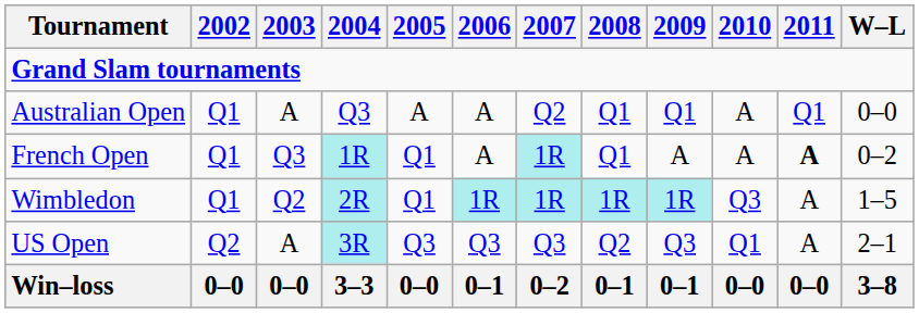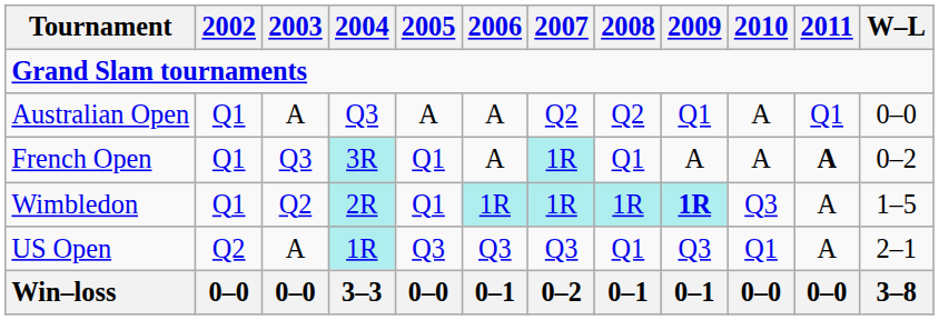 <table class=wikitable style=text-align:center;font-size:96%>
 <tr>
 <th>Tournament</th>
 <th><a href='#'>2002</a></th>
 <th><a href='#'>2003</a></th>
 <th><a href='#'>2004</a></th>
 <th><a href='#'>2005</a></th>
 <th><a href='#'>2006</a></th>
 <th><a href='#'>2007</a></th>
 <th><a href='#'>2008</a></th>
 <th><a href='#'>2009</a></th>
 <th><a href='#'>2010</a></th>
 <th><a href='#'>2011</a></th>
 <th width=35>W–L</th>
 </tr>
 <tr>
 <td colspan="12" style="text-align:left;"><strong><a href='#'>Grand Slam tournaments</a></strong></td>
 </tr>
 <tr>
 <td align=left><a href='#'>Australian Open</a></td>
 <td><a href='#'>Q1</a></td>
 <td>A</td>
 <td><a href='#'>Q3</a></td>
 <td>A</td>
 <td>A</td>
 <td><a href='#'>Q2</a></td>
-<td><a href='#'>Q1</a></td>
+<td><a href='#'>Q2</a></td>
 <td><a href='#'>Q1</a></td>
 <td>A</td>
 <td><a href='#'>Q1</a></td>
 <td>0–0</td>
 </tr>
 <tr>
 <td align=left><a href='#'>French Open</a></td>
 <td><a href='#'>Q1</a></td>
 <td><a href='#'>Q3</a></td>
-<td style="background:#afeeee;"><a href='#'>1R</a></td>
+<td style="background:#afeeee;"><a href='#'>3R</a></td>
 <td><a href='#'>Q1</a></td>
 <td>A</td>
 <td style="background:#afeeee;"><a href='#'>1R</a></td>
 <td><a href='#'>Q1</a></td>
 <td>A</td>
 <td>A</td>
 <td><strong>A</strong></td>
 <td>0–2</td>
 </tr>
 <tr>
 <td align=left><a href='#'>Wimbledon</a></td>
 <td><a href='#'>Q1</a></td>
 <td><a href='#'>Q2</a></td>
 <td style="background:#afeeee;"><a href='#'>2R</a></td>
 <td><a href='#'>Q1</a></td>
 <td style="background:#afeeee;"><a href='#'>1R</a></td>
 <td style="background:#afeeee;"><a href='#'>1R</a></td>
 <td style="background:#afeeee;"><a href='#'>1R</a></td>
-<td style="background:#afeeee;"><a href='#'>1R</a></td>
+<td style="background:#afeeee;"><strong><a href='#'>1R</a></strong></td>
 <td><a href='#'>Q3</a></td>
 <td>A</td>
 <td>1–5</td>
 </tr>
 <tr>
 <td align=left><a href='#'>US Open</a></td>
 <td><a href='#'>Q2</a></td>
 <td>A</td>
-<td style="background:#afeeee;"><a href='#'>3R</a></td>
+<td style="background:#afeeee;"><a href='#'>1R</a></td>
 <td><a href='#'>Q3</a></td>
 <td><a href='#'>Q3</a></td>
 <td><a href='#'>Q3</a></td>
-<td><a href='#'>Q2</a></td>
+<td><a href='#'>Q1</a></td>
 <td><a href='#'>Q3</a></td>
 <td><a href='#'>Q1</a></td>
 <td>A</td>
 <td>2–1</td>
 </tr>
 <tr>
 <th style=text-align:left>Win–loss</th>
 <th>0–0</th>
 <th>0–0</th>
 <th>3–3</th>
 <th>0–0</th>
 <th>0–1</th>
 <th>0–2</th>
 <th>0–1</th>
 <th>0–1</th>
 <th>0–0</th>
 <th>0–0</th>
 <th>3–8</th>
 </tr>
 </table>
